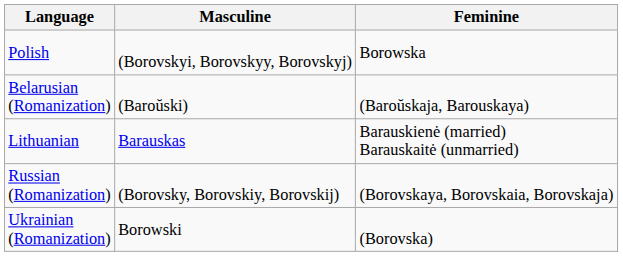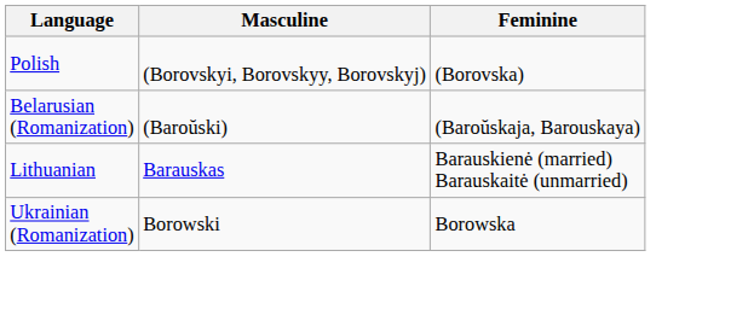 <table class="wikitable">
 <tr>
 <th>Language</th>
 <th>Masculine</th>
 <th>Feminine</th>
 </tr>
 <tr>
 <td><a href='#'>Polish</a></td>
 <td><br> (Borovskyi, Borovskyy, Borovskyj)</td>
-<td>Borowska</td>
+<td><br> (Borovska)</td>
 </tr>
 <tr>
 <td><a href='#'>Belarusian</a> <br>(<a href='#'>Romanization</a>)</td>
 <td><br>(Baroŭski)</td>
 <td><br> (Baroŭskaja, Barouskaya)</td>
 </tr>
 <tr>
 <td><a href='#'>Lithuanian</a></td>
 <td><a href='#'>Barauskas</a></td>
 <td>Barauskienė (married)<br> Barauskaitė (unmarried)</td>
 </tr>
 <tr>
-<td><a href='#'>Russian</a> <br>(<a href='#'>Romanization</a>)</td>
-<td><br> (Borovsky, Borovskiy, Borovskij)</td>
-<td><br> (Borovskaya, Borovskaia, Borovskaja)</td>
-</tr>
-<tr>
 <td><a href='#'>Ukrainian</a> <br>(<a href='#'>Romanization</a>)</td>
 <td>Borowski</td>
-<td><br> (Borovska)</td>
+<td>Borowska</td>
 </tr>
 </table>
